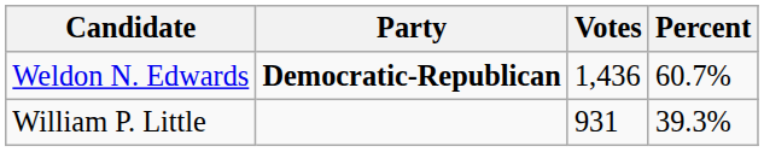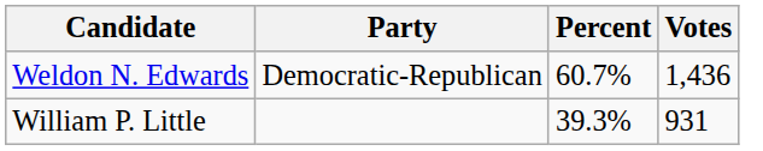 <table class=wikitable>
 <tr>
 <th>Candidate</th>
 <th>Party</th>
+<th>Percent</th>
 <th>Votes</th>
-<th>Percent</th>
 </tr>
 <tr>
 <td><a href='#'>Weldon N. Edwards</a></td>
-<td><strong>Democratic-Republican</strong></td>
+<td>Democratic-Republican</td>
+<td>60.7%</td>
 <td>1,436</td>
-<td>60.7%</td>
 </tr>
 <tr>
 <td>William P. Little</td>
 <td></td>
+<td>39.3%</td>
 <td>931</td>
-<td>39.3%</td>
 </tr>
 </table>
